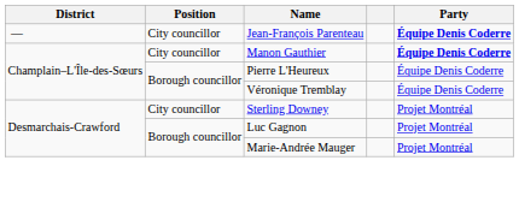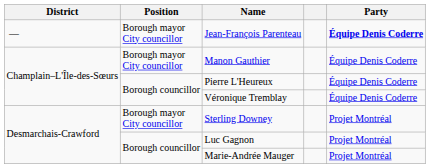 <table class="wikitable" border="1">
 <tr>
 <th>District</th>
 <th>Position</th>
 <th>Name</th>
 <th width="30px"> </th>
 <th>Party</th>
 </tr>
 <tr>
 <td> —</td>
-<td>City councillor</td>
+<td>Borough mayor<br><a href='#'>City councillor</a></td>
 <td><a href='#'>Jean-François Parenteau</a></td>
 <td> </td>
 <td><strong><a href='#'>Équipe Denis Coderre</a></strong></td>
 </tr>
 <tr>
 <td rowspan=3>Champlain–L'Île-des-Sœurs</td>
-<td>City councillor</td>
+<td>Borough mayor<br><a href='#'>City councillor</a></td>
 <td><a href='#'>Manon Gauthier</a></td>
 <td> </td>
-<td><strong><a href='#'>Équipe Denis Coderre</a></strong></td>
+<td><a href='#'>Équipe Denis Coderre</a></td>
 </tr>
 <tr>
 <td rowspan=2>Borough councillor</td>
 <td>Pierre L'Heureux</td>
 <td> </td>
 <td><a href='#'>Équipe Denis Coderre</a></td>
 </tr>
 <tr>
 <td>Véronique Tremblay</td>
 <td> </td>
 <td><a href='#'>Équipe Denis Coderre</a></td>
 </tr>
 <tr>
 <td rowspan=3>Desmarchais-Crawford</td>
-<td>City councillor</td>
+<td>Borough mayor<br><a href='#'>City councillor</a></td>
 <td><a href='#'>Sterling Downey</a></td>
 <td> </td>
 <td><a href='#'>Projet Montréal</a></td>
 </tr>
 <tr>
 <td rowspan=2>Borough councillor</td>
 <td>Luc Gagnon</td>
 <td> </td>
 <td><a href='#'>Projet Montréal</a></td>
 </tr>
 <tr>
 <td>Marie-Andrée Mauger</td>
 <td> </td>
 <td><a href='#'>Projet Montréal</a></td>
 </tr>
 </table>
